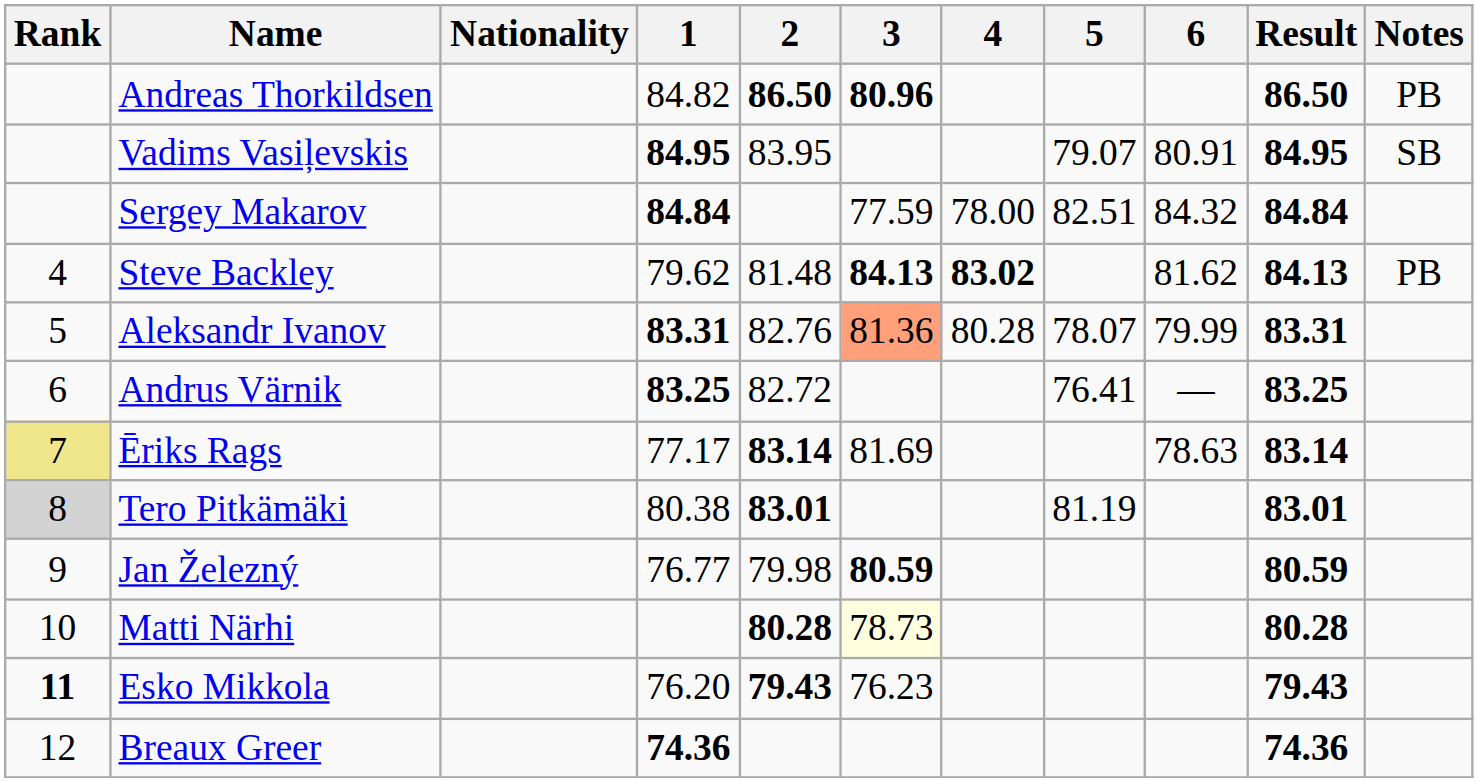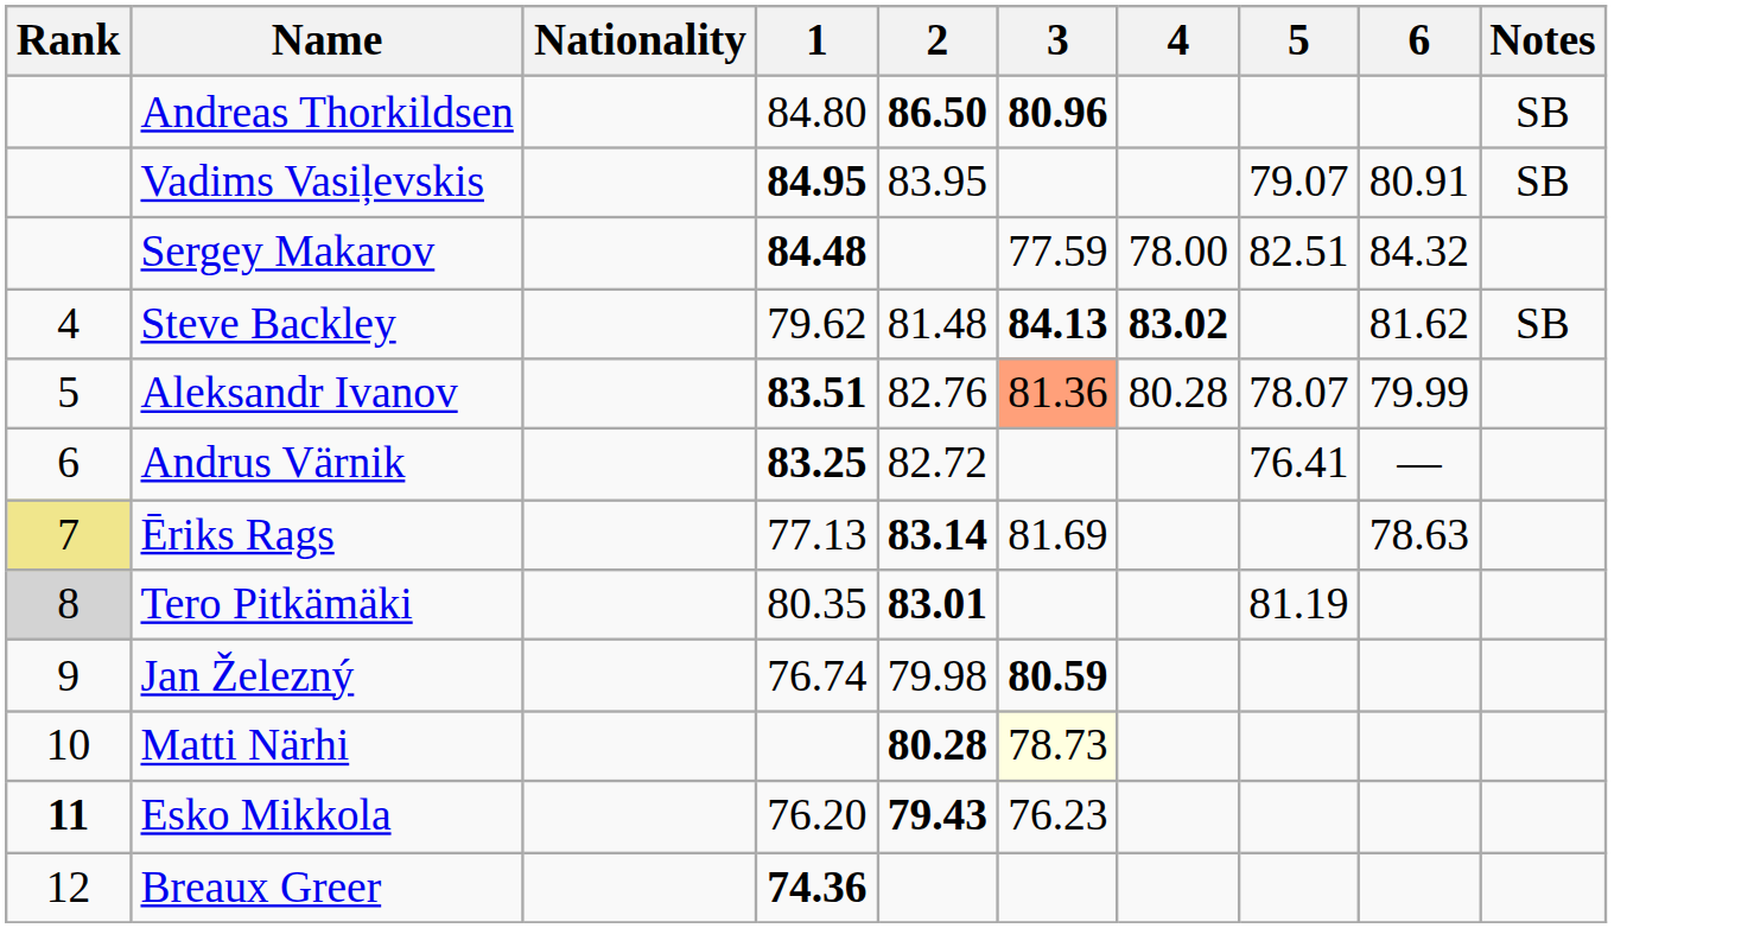 <table class="wikitable sortable" style="text-align:center">
 <tr>
 <th>Rank</th>
 <th>Name</th>
 <th>Nationality</th>
 <th>1</th>
 <th>2</th>
 <th>3</th>
 <th>4</th>
 <th>5</th>
 <th>6</th>
-<th>Result</th>
 <th>Notes</th>
 </tr>
 <tr>
 <td></td>
 <td align=left><a href='#'>Andreas Thorkildsen</a></td>
 <td align=left></td>
-<td>84.82</td>
+<td>84.80</td>
 <td><strong>86.50 </strong></td>
 <td><strong>80.96</strong></td>
 <td></td>
 <td></td>
 <td></td>
-<td><strong>86.50  </strong></td>
-<td>PB</td>
+<td>SB</td>
 </tr>
 <tr>
 <td></td>
 <td align=left><a href='#'>Vadims Vasiļevskis</a></td>
 <td align=left></td>
 <td><strong>84.95</strong></td>
 <td>83.95</td>
 <td></td>
 <td></td>
 <td>79.07</td>
 <td>80.91</td>
-<td><strong>84.95 </strong></td>
 <td>SB</td>
 </tr>
 <tr>
 <td></td>
 <td align=left><a href='#'>Sergey Makarov</a></td>
 <td align=left></td>
-<td><strong>84.84 </strong></td>
+<td><strong>84.48 </strong></td>
 <td></td>
 <td>77.59</td>
 <td>78.00</td>
 <td>82.51</td>
 <td>84.32</td>
-<td><strong>84.84 </strong></td>
 <td></td>
 </tr>
 <tr>
 <td>4</td>
 <td align=left><a href='#'>Steve Backley</a></td>
 <td align=left></td>
 <td>79.62</td>
 <td>81.48</td>
 <td><strong>84.13 </strong></td>
 <td><strong>83.02</strong></td>
 <td></td>
 <td>81.62</td>
-<td><strong>84.13 </strong></td>
-<td>PB</td>
+<td>SB</td>
 </tr>
 <tr>
 <td>5</td>
 <td align=left><a href='#'>Aleksandr Ivanov</a></td>
 <td align=left></td>
-<td><strong>83.31 </strong></td>
+<td><strong>83.51 </strong></td>
 <td>82.76</td>
 <td style="background: lightsalmon;">81.36</td>
 <td>80.28</td>
 <td>78.07</td>
 <td>79.99</td>
-<td><strong>83.31 </strong></td>
 <td></td>
 </tr>
 <tr>
 <td>6</td>
 <td align=left><a href='#'>Andrus Värnik</a></td>
 <td align=left></td>
 <td><strong>83.25 </strong></td>
 <td>82.72</td>
 <td></td>
 <td></td>
 <td>76.41</td>
 <td>—</td>
-<td><strong>83.25 </strong></td>
 <td></td>
 </tr>
 <tr>
 <td style="background: khaki;">7</td>
 <td align=left><a href='#'>Ēriks Rags</a></td>
 <td align=left></td>
-<td>77.17</td>
+<td>77.13</td>
 <td><strong>83.14 </strong></td>
 <td>81.69</td>
 <td></td>
 <td></td>
 <td>78.63</td>
-<td><strong>83.14 </strong></td>
 <td></td>
 </tr>
 <tr>
 <td style="background: lightgrey;">8</td>
 <td align=left><a href='#'>Tero Pitkämäki</a></td>
 <td align=left></td>
-<td>80.38</td>
+<td>80.35</td>
 <td><strong>83.01 </strong></td>
 <td></td>
 <td></td>
 <td>81.19</td>
 <td></td>
-<td><strong>83.01 </strong></td>
 <td></td>
 </tr>
 <tr>
 <td>9</td>
 <td align=left><a href='#'>Jan Železný</a></td>
 <td align=left></td>
-<td>76.77</td>
+<td>76.74</td>
 <td>79.98</td>
 <td><strong>80.59 </strong></td>
 <td></td>
 <td></td>
 <td></td>
-<td><strong>80.59 </strong></td>
 <td></td>
 </tr>
 <tr>
 <td>10</td>
 <td align=left><a href='#'>Matti Närhi</a></td>
 <td align=left></td>
 <td></td>
 <td><strong>80.28 </strong></td>
 <td style="background: lightyellow;">78.73</td>
 <td></td>
 <td></td>
 <td></td>
-<td><strong>80.28 </strong></td>
 <td></td>
 </tr>
 <tr>
 <td><strong>11</strong></td>
 <td align=left><a href='#'>Esko Mikkola</a></td>
 <td align=left></td>
 <td>76.20</td>
 <td><strong>79.43 </strong></td>
 <td>76.23</td>
 <td></td>
 <td></td>
 <td></td>
-<td><strong>79.43 </strong></td>
 <td></td>
 </tr>
 <tr>
 <td>12</td>
 <td align=left><a href='#'>Breaux Greer</a></td>
 <td align=left></td>
 <td><strong>74.36 </strong></td>
 <td></td>
 <td></td>
 <td></td>
 <td></td>
 <td></td>
-<td><strong>74.36 </strong></td>
 <td></td>
 </tr>
 </table>
